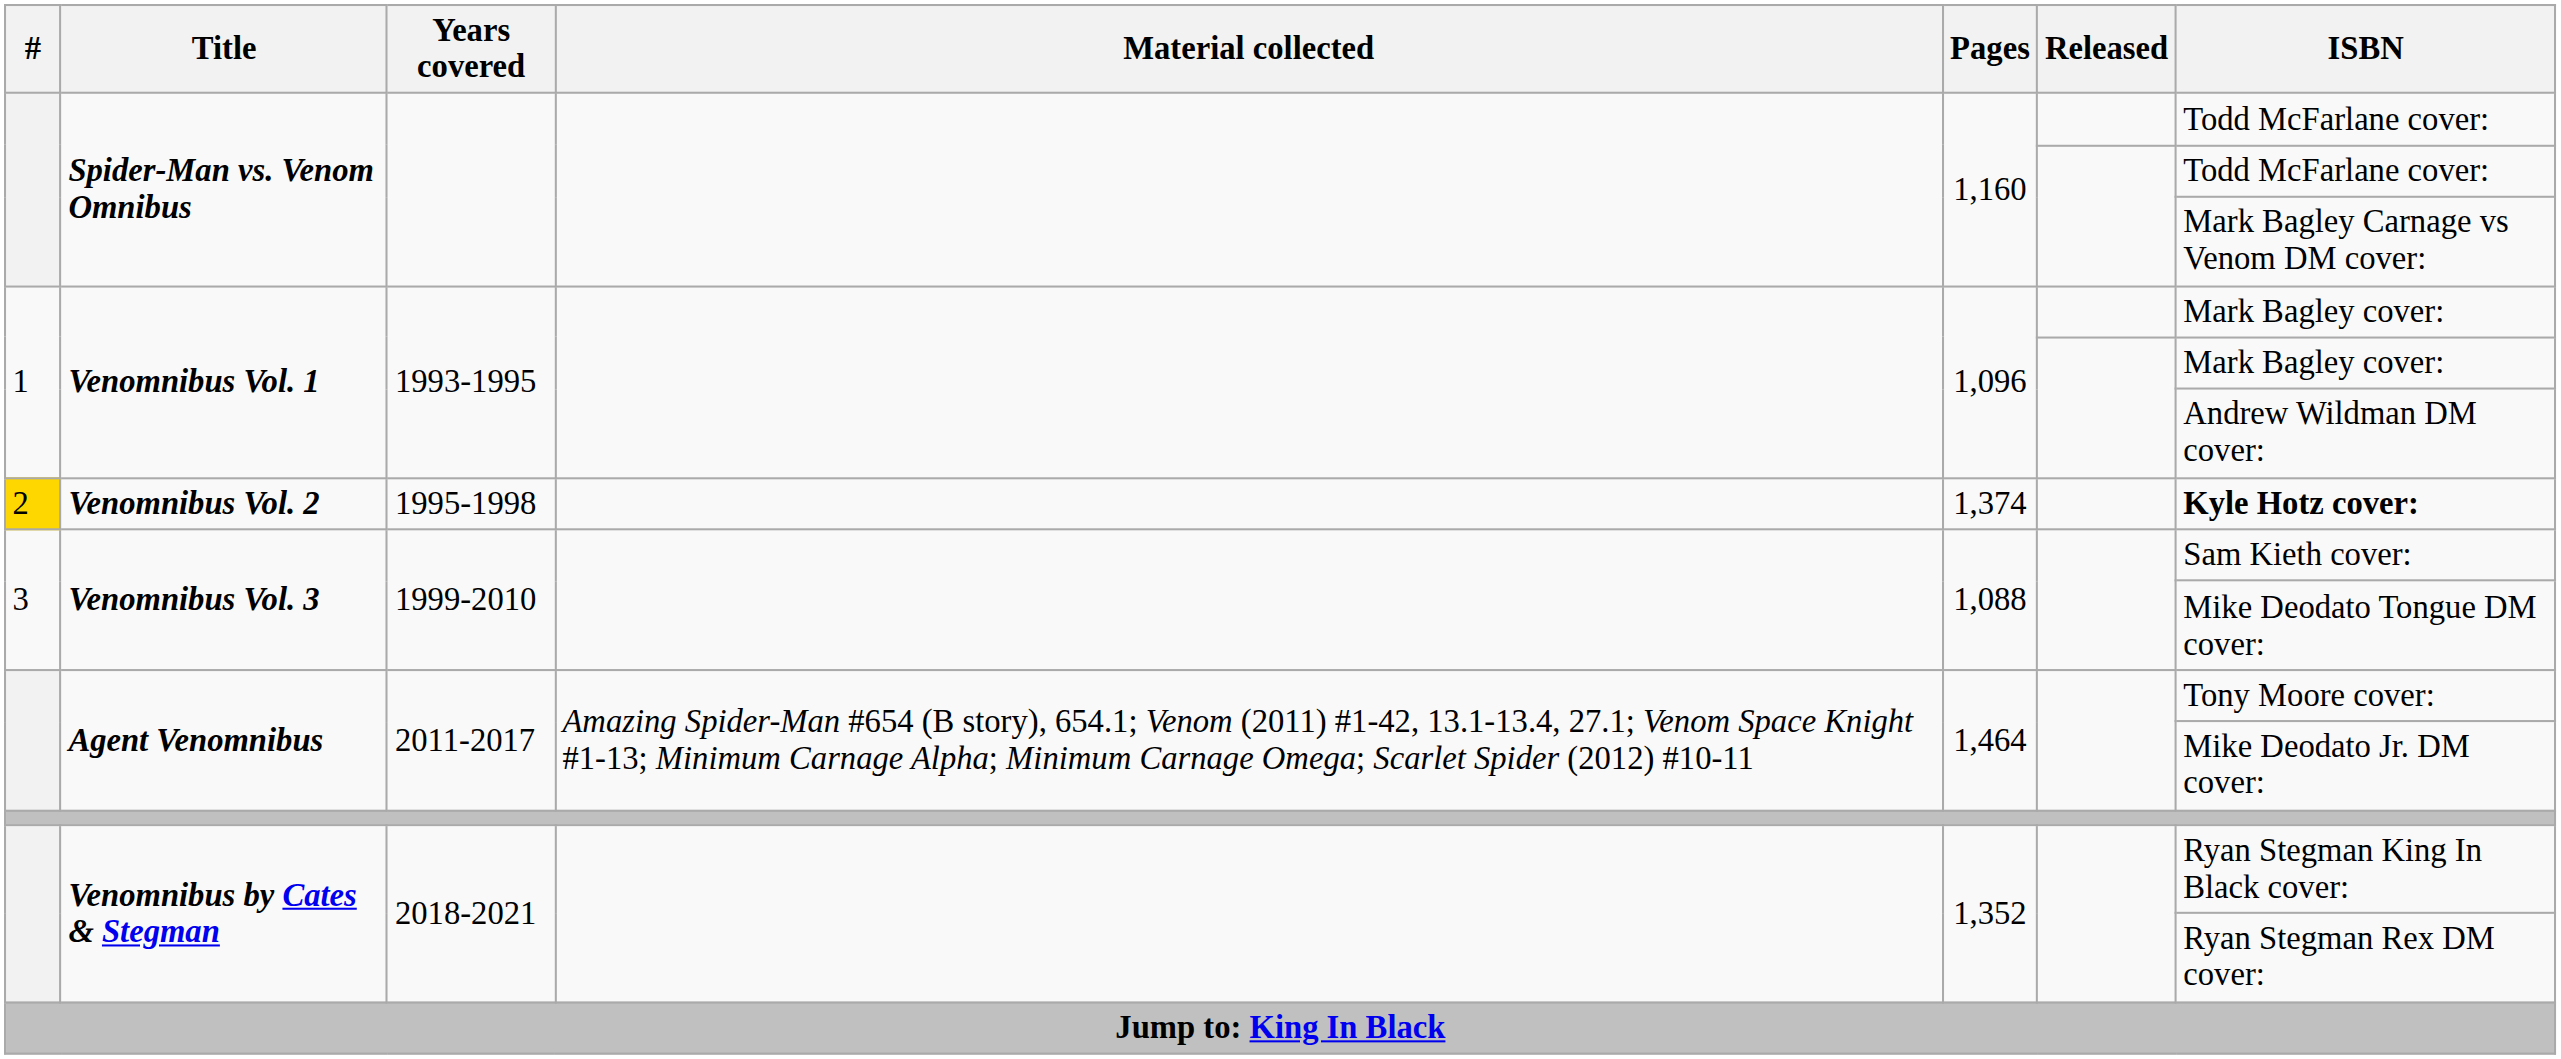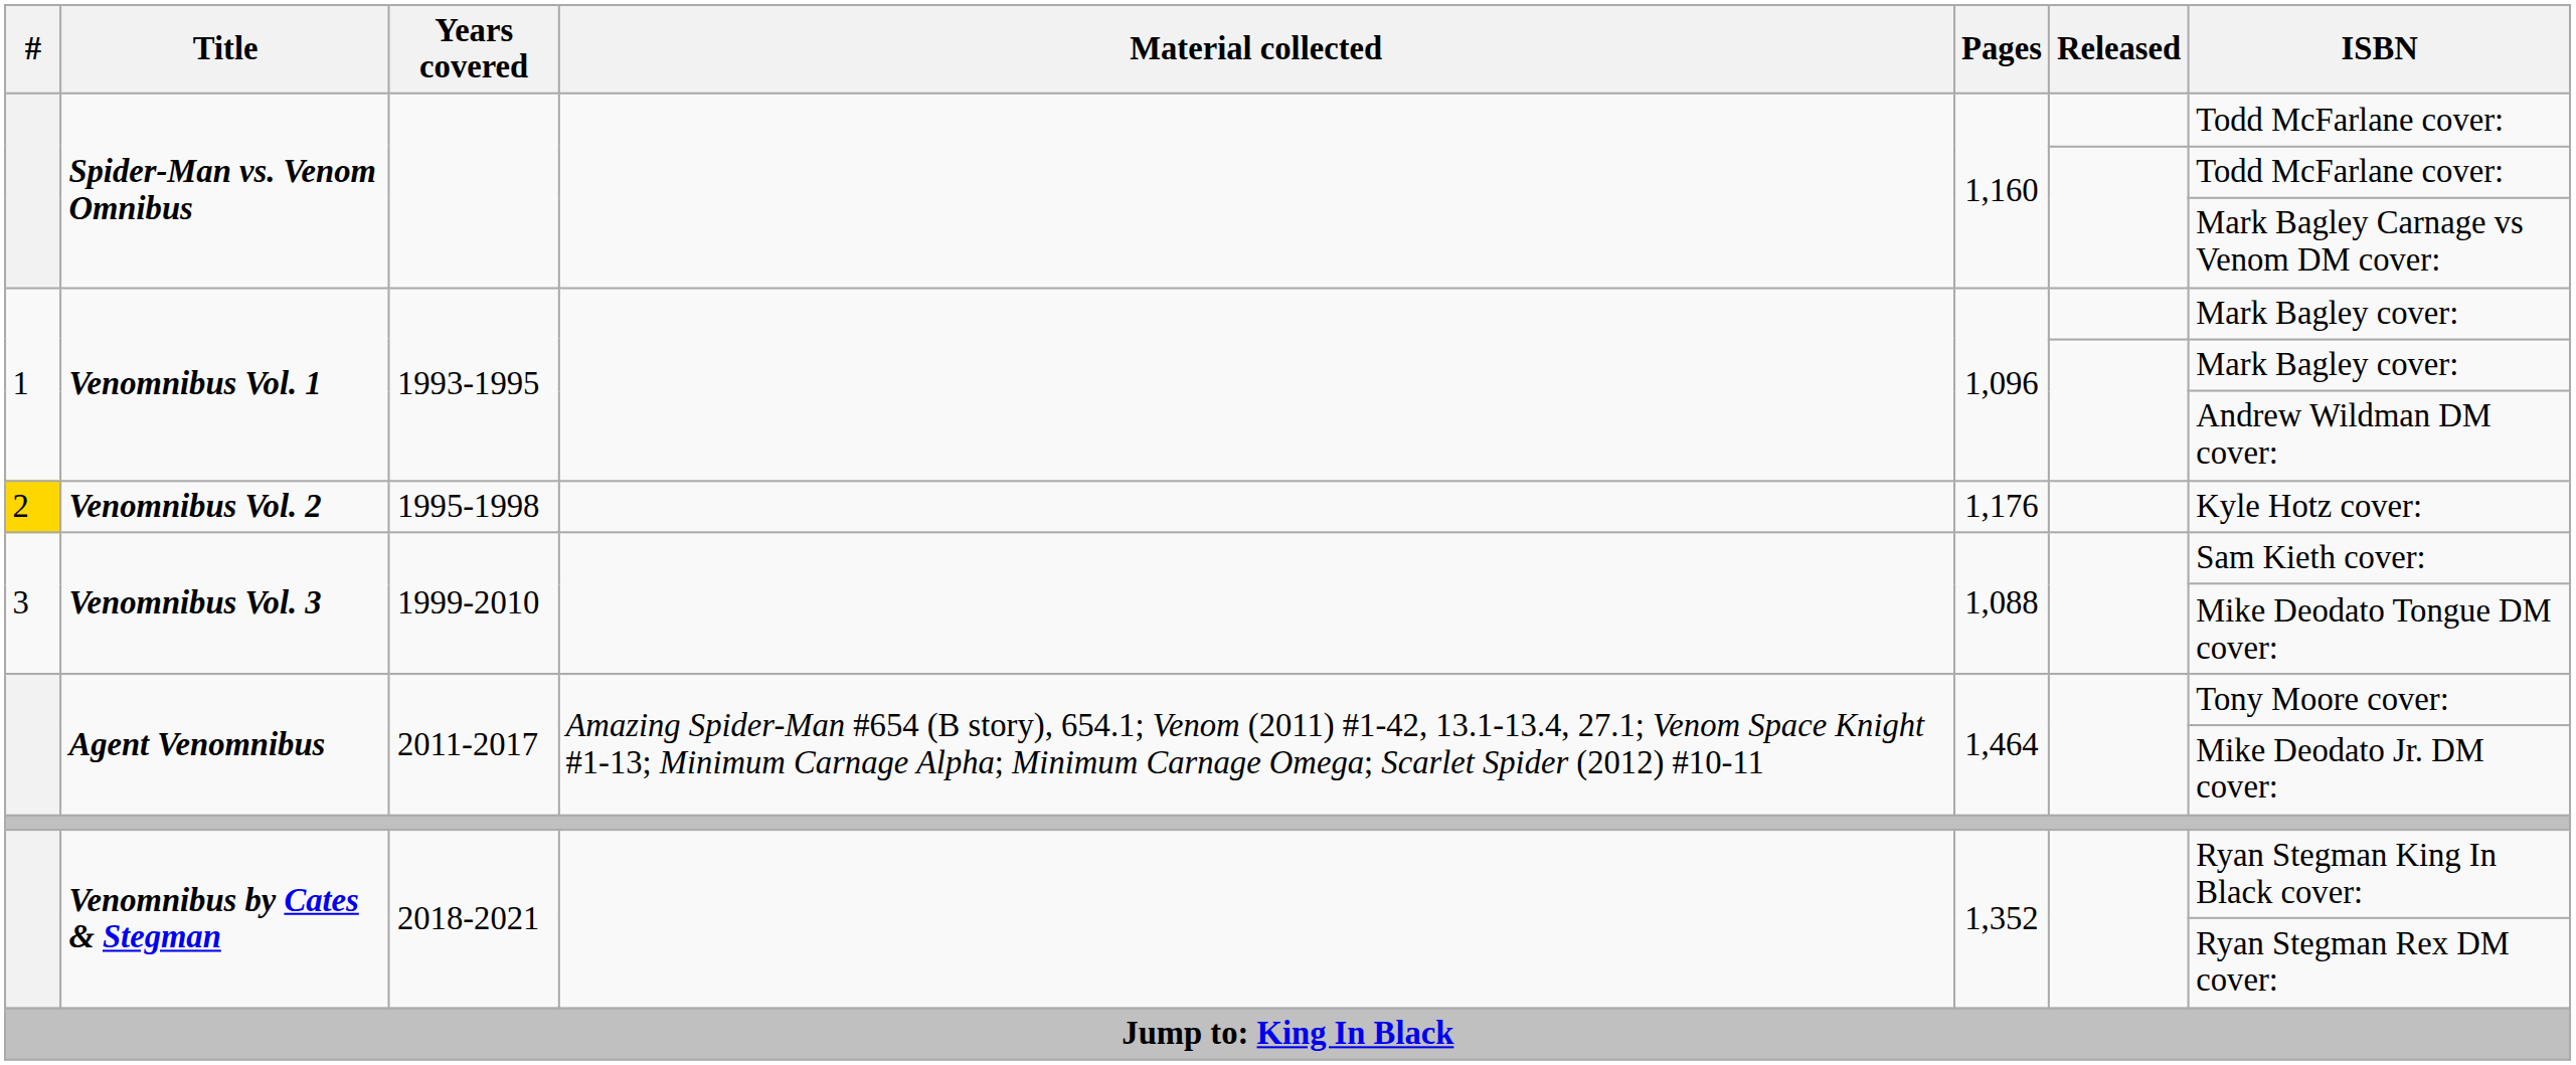 <table class="wikitable sortable" width="99%">
 <tr>
 <th class="unsortable" width="20px">#</th>
 <th>Title</th>
 <th>Years covered</th>
 <th class="unsortable">Material collected</th>
 <th>Pages</th>
 <th>Released</th>
 <th class="unsortable">ISBN</th>
 </tr>
 <tr>
 <th rowspan=3 style="background-color: light grey;"></th>
 <td rowspan=3><strong><em>Spider-Man vs. Venom Omnibus</em></strong></td>
 <td rowspan=3></td>
 <td rowspan=3></td>
 <td rowspan=3 style="text-align: center;">1,160</td>
 <td></td>
 <td>Todd McFarlane cover: </td>
 </tr>
 <tr>
 <td rowspan=2></td>
 <td>Todd McFarlane cover: </td>
 </tr>
 <tr>
 <td>Mark Bagley Carnage vs Venom DM cover: </td>
 </tr>
 <tr>
 <td rowspan=3>1</td>
 <td rowspan=3><strong><em>Venomnibus Vol. 1</em></strong></td>
 <td rowspan=3>1993-1995</td>
 <td rowspan=3></td>
 <td rowspan=3 style="text-align: center;">1,096</td>
 <td></td>
 <td>Mark Bagley cover: </td>
 </tr>
 <tr>
 <td rowspan=2></td>
 <td>Mark Bagley cover: </td>
 </tr>
 <tr>
 <td>Andrew Wildman DM cover: </td>
 </tr>
 <tr>
 <td style="background: gold;">2</td>
 <td><strong><em>Venomnibus Vol. 2</em></strong></td>
 <td>1995-1998</td>
 <td></td>
-<td style="text-align: center;">1,374</td>
+<td style="text-align: center;">1,176</td>
 <td></td>
-<td><strong>Kyle Hotz cover: </strong></td>
+<td>Kyle Hotz cover: </td>
 </tr>
 <tr>
 <td rowspan=2>3</td>
 <td rowspan=2><strong><em>Venomnibus Vol. 3</em></strong></td>
 <td rowspan=2>1999-2010</td>
 <td rowspan=2></td>
 <td rowspan=2 style="text-align: center;">1,088</td>
 <td rowspan=2></td>
 <td>Sam Kieth cover: </td>
 </tr>
 <tr>
 <td>Mike Deodato Tongue DM cover: </td>
 </tr>
 <tr>
 <th rowspan=2 style="background-color: light grey;"></th>
 <td rowspan=2><strong><em>Agent Venomnibus</em></strong></td>
 <td rowspan=2>2011-2017</td>
 <td rowspan=2><em>Amazing Spider-Man</em> #654 (B story), 654.1; <em>Venom</em> (2011) #1-42, 13.1-13.4, 27.1; <em>Venom Space Knight</em> #1-13; <em>Minimum Carnage Alpha</em>; <em>Minimum Carnage Omega</em>; <em>Scarlet Spider</em> (2012) #10-11</td>
 <td rowspan=2 style="text-align: center;">1,464</td>
 <td rowspan=2></td>
 <td>Tony Moore cover: </td>
 </tr>
 <tr>
 <td>Mike Deodato Jr. DM cover: </td>
 </tr>
 <tr>
 <th colspan="7" style="background-color: silver;"></th>
 </tr>
 <tr>
 <th rowspan=2 style="background-color: light grey;"></th>
 <td rowspan=2><strong><em>Venomnibus by <a href='#'>Cates</a> & <a href='#'>Stegman</a></em></strong></td>
 <td rowspan=2>2018-2021</td>
 <td rowspan=2></td>
 <td rowspan=2 style="text-align: center;">1,352</td>
 <td rowspan=2></td>
 <td>Ryan Stegman King In Black cover: </td>
 </tr>
 <tr>
 <td>Ryan Stegman Rex DM cover: </td>
 </tr>
 <tr>
 <th colspan="7" style="background-color: silver;">Jump to: <a href='#'>King In Black</a></th>
 </tr>
 </table>
